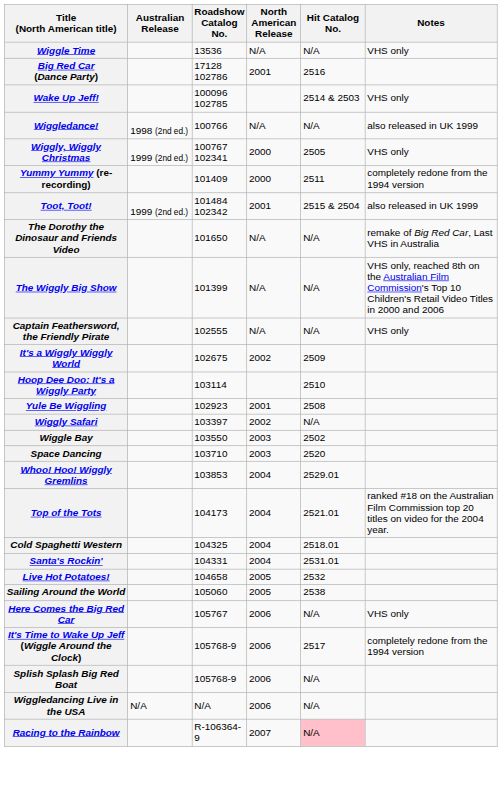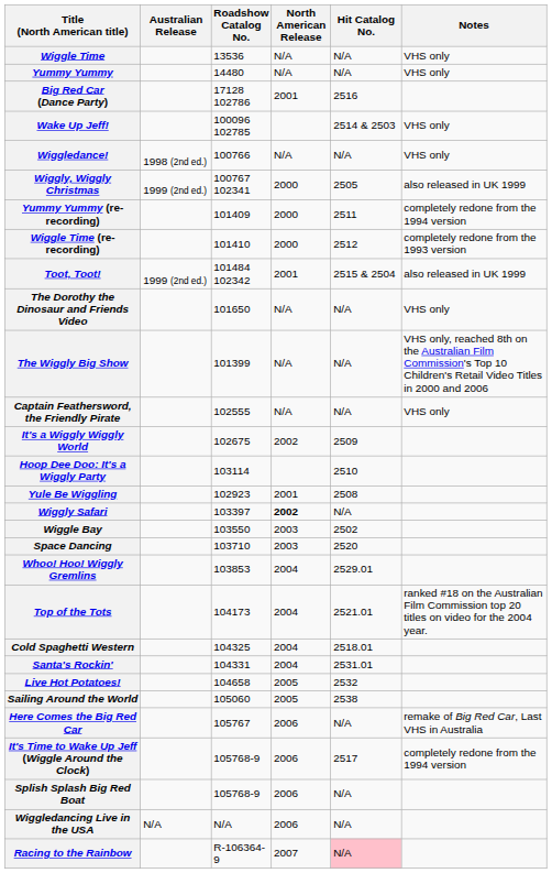 <table class="wikitable sortable plainrowheaders" style="width:90%;">
 <tr>
 <th scope="col" style="width:12em;">Title<br>(North American title)</th>
 <th scope="col" style="width:6em;">Australian Release</th>
 <th scope="col" style="width:5em;">Roadshow Catalog No.</th>
 <th scope="col" style="width:5em;">North American Release</th>
 <th scope="col" style="width:6em;">Hit Catalog No.</th>
 <th scope="col" class="unsortable">Notes</th>
 </tr>
 <tr>
 <th scope="row"><em><a href='#'>Wiggle Time</a></em></th>
 <td> </td>
 <td>13536</td>
+<td>N/A</td>
+<td>N/A</td>
+<td>VHS only</td>
+</tr>
+<tr>
+<th scope="row"><em><a href='#'>Yummy Yummy</a></em></th>
+<td> </td>
+<td>14480</td>
 <td>N/A</td>
 <td>N/A</td>
 <td>VHS only</td>
 </tr>
 <tr>
 <th scope="row"><em><a href='#'>Big Red Car</a></em><br>(<em>Dance Party</em>)</th>
 <td> </td>
 <td>17128<br>102786</td>
 <td>2001</td>
 <td>2516</td>
 <td></td>
 </tr>
 <tr>
 <th scope="row"><em><a href='#'>Wake Up Jeff!</a></em></th>
 <td> </td>
 <td>100096<br>102785</td>
 <td></td>
 <td>2514 & 2503</td>
 <td>VHS only</td>
 </tr>
 <tr>
 <th scope="row"><em><a href='#'>Wiggledance!</a></em></th>
 <td><br>1998 <small>(2nd ed.)</small> </td>
 <td>100766</td>
 <td>N/A</td>
 <td>N/A</td>
-<td>also released in UK 1999</td>
+<td>VHS only</td>
 </tr>
 <tr>
 <th scope="row"><em><a href='#'>Wiggly, Wiggly Christmas</a></em></th>
 <td><br>1999 <small>(2nd ed.)</small> </td>
 <td>100767<br>102341</td>
 <td>2000</td>
 <td>2505</td>
-<td>VHS only</td>
+<td>also released in UK 1999</td>
 </tr>
 <tr>
 <th scope="row"><em><a href='#'>Yummy Yummy</a></em> (re-recording)</th>
 <td> </td>
 <td>101409</td>
 <td>2000</td>
 <td>2511</td>
 <td>completely redone from the 1994 version</td>
+</tr>
+<tr>
+<th scope="row"><em><a href='#'>Wiggle Time</a></em> (re-recording)</th>
+<td> </td>
+<td>101410</td>
+<td>2000</td>
+<td>2512</td>
+<td>completely redone from the 1993 version</td>
 </tr>
 <tr>
 <th scope="row"><em><a href='#'>Toot, Toot!</a></em></th>
 <td><br>1999 <small>(2nd ed.)</small> </td>
 <td>101484<br>102342</td>
 <td>2001</td>
 <td>2515 & 2504</td>
 <td>also released in UK 1999</td>
 </tr>
 <tr>
 <th scope="row"><em>The Dorothy the Dinosaur and Friends Video</em></th>
 <td> </td>
 <td>101650</td>
 <td>N/A</td>
 <td>N/A</td>
-<td>remake of <em>Big Red Car</em>, Last VHS in Australia</td>
+<td>VHS only</td>
 </tr>
 <tr>
 <th scope="row"><em><a href='#'>The Wiggly Big Show</a></em></th>
 <td></td>
 <td>101399</td>
 <td>N/A</td>
 <td>N/A</td>
 <td>VHS only, reached 8th on the <a href='#'>Australian Film Commission</a>'s Top 10 Children's Retail Video Titles in 2000 and 2006</td>
 </tr>
 <tr>
 <th scope="row"><em>Captain Feathersword, the Friendly Pirate</em></th>
 <td> </td>
 <td>102555</td>
 <td>N/A</td>
 <td>N/A</td>
 <td>VHS only</td>
 </tr>
 <tr>
 <th scope="row"><em><a href='#'>It's a Wiggly Wiggly World</a></em></th>
 <td> </td>
 <td>102675</td>
 <td>2002</td>
 <td>2509</td>
 <td></td>
 </tr>
 <tr>
 <th scope="row"><em><a href='#'>Hoop Dee Doo: It's a Wiggly Party</a></em></th>
 <td> </td>
 <td>103114</td>
 <td></td>
 <td>2510</td>
 <td></td>
 </tr>
 <tr>
 <th scope="row"><em><a href='#'>Yule Be Wiggling</a></em></th>
 <td> </td>
 <td>102923</td>
 <td>2001</td>
 <td>2508</td>
 <td></td>
 </tr>
 <tr>
 <th scope="row"><em><a href='#'>Wiggly Safari</a></em></th>
 <td> </td>
 <td>103397</td>
-<td>2002</td>
+<td><strong>2002</strong></td>
 <td>N/A</td>
 <td></td>
 </tr>
 <tr>
 <th scope="row"><em>Wiggle Bay</em></th>
 <td> </td>
 <td>103550</td>
 <td>2003</td>
 <td>2502</td>
 <td></td>
 </tr>
 <tr>
 <th scope="row"><em>Space Dancing</em></th>
 <td> </td>
 <td>103710</td>
 <td>2003</td>
 <td>2520</td>
 <td></td>
 </tr>
 <tr>
 <th scope="row"><em><a href='#'>Whoo! Hoo! Wiggly Gremlins</a></em></th>
 <td> </td>
 <td>103853</td>
 <td>2004</td>
 <td>2529.01</td>
 <td></td>
 </tr>
 <tr>
 <th scope="row"><em><a href='#'>Top of the Tots</a></em></th>
 <td>  </td>
 <td>104173</td>
 <td>2004</td>
 <td>2521.01</td>
 <td>ranked #18 on the Australian Film Commission top 20 titles on video for the 2004 year.</td>
 </tr>
 <tr>
 <th scope="row"><em>Cold Spaghetti Western</em></th>
 <td>  </td>
 <td>104325</td>
 <td>2004</td>
 <td>2518.01</td>
 <td></td>
 </tr>
 <tr>
 <th scope="row"><em><a href='#'>Santa's Rockin'</a></em></th>
 <td>  </td>
 <td>104331</td>
 <td>2004</td>
 <td>2531.01</td>
 <td></td>
 </tr>
 <tr>
 <th scope="row"><em><a href='#'>Live Hot Potatoes!</a></em></th>
 <td> </td>
 <td>104658</td>
 <td>2005</td>
 <td>2532</td>
 <td></td>
 </tr>
 <tr>
 <th scope="row"><em>Sailing Around the World</em></th>
 <td>  </td>
 <td>105060</td>
 <td>2005</td>
 <td>2538</td>
 <td></td>
 </tr>
 <tr>
 <th scope="row"><em><a href='#'>Here Comes the Big Red Car</a></em></th>
 <td>  </td>
 <td>105767</td>
 <td>2006</td>
 <td>N/A</td>
-<td>VHS only</td>
+<td>remake of <em>Big Red Car</em>, Last VHS in Australia</td>
 </tr>
 <tr>
 <th scope="row"><em><a href='#'>It's Time to Wake Up Jeff</a></em><br>(<em>Wiggle Around the Clock</em>)</th>
 <td></td>
 <td>105768-9</td>
 <td>2006</td>
 <td>2517</td>
 <td>completely redone from the 1994 version</td>
 </tr>
 <tr>
 <th scope="row"><em>Splish Splash Big Red Boat</em></th>
 <td> </td>
 <td>105768-9</td>
 <td>2006</td>
 <td>N/A</td>
 <td></td>
 </tr>
 <tr>
 <th scope="row"><em>Wiggledancing Live in the USA</em></th>
 <td>N/A </td>
 <td>N/A</td>
 <td>2006</td>
 <td>N/A</td>
 <td></td>
 </tr>
 <tr>
 <th scope="row"><em><a href='#'>Racing to the Rainbow</a></em></th>
 <td> </td>
 <td>R-106364-9</td>
 <td>2007</td>
 <td style="background: pink;">N/A</td>
 <td></td>
 </tr>
 </table>
